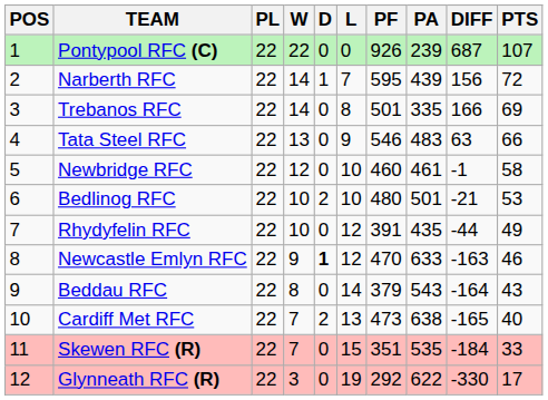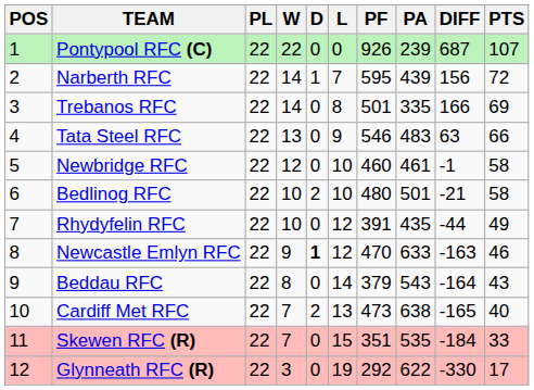 <table class="wikitable">
 <tr>
 <th>POS</th>
 <th>TEAM</th>
 <th>PL</th>
 <th>W</th>
 <th>D</th>
 <th>L</th>
 <th>PF</th>
 <th>PA</th>
 <th>DIFF</th>
 <th>PTS</th>
 </tr>
 <tr>
 <td style="background: #bcf3bb">1</td>
 <td style="background: #bcf3bb"><a href='#'>Pontypool RFC</a> <strong>(C)</strong></td>
 <td style="background: #bcf3bb">22</td>
 <td style="background: #bcf3bb">22</td>
 <td style="background: #bcf3bb">0</td>
 <td style="background: #bcf3bb">0</td>
 <td style="background: #bcf3bb">926</td>
 <td style="background: #bcf3bb">239</td>
 <td style="background: #bcf3bb">687</td>
 <td style="background: #bcf3bb">107</td>
 </tr>
 <tr>
 <td>2</td>
 <td><a href='#'>Narberth RFC</a></td>
 <td>22</td>
 <td>14</td>
 <td>1</td>
 <td>7</td>
 <td>595</td>
 <td>439</td>
 <td>156</td>
 <td>72</td>
 </tr>
 <tr>
 <td>3</td>
 <td><a href='#'>Trebanos RFC</a></td>
 <td>22</td>
 <td>14</td>
 <td>0</td>
 <td>8</td>
 <td>501</td>
 <td>335</td>
 <td>166</td>
 <td>69</td>
 </tr>
 <tr>
 <td>4</td>
 <td><a href='#'>Tata Steel RFC</a></td>
 <td>22</td>
 <td>13</td>
 <td>0</td>
 <td>9</td>
 <td>546</td>
 <td>483</td>
 <td>63</td>
 <td>66</td>
 </tr>
 <tr>
 <td>5</td>
 <td><a href='#'>Newbridge RFC</a></td>
 <td>22</td>
 <td>12</td>
 <td>0</td>
 <td>10</td>
 <td>460</td>
 <td>461</td>
 <td>-1</td>
 <td>58</td>
 </tr>
 <tr>
 <td>6</td>
 <td><a href='#'>Bedlinog RFC</a></td>
 <td>22</td>
 <td>10</td>
 <td>2</td>
 <td>10</td>
 <td>480</td>
 <td>501</td>
 <td>-21</td>
-<td>53</td>
+<td>58</td>
 </tr>
 <tr>
 <td>7</td>
 <td><a href='#'>Rhydyfelin RFC</a></td>
 <td>22</td>
 <td>10</td>
 <td>0</td>
 <td>12</td>
 <td>391</td>
 <td>435</td>
 <td>-44</td>
 <td>49</td>
 </tr>
 <tr>
 <td>8</td>
 <td><a href='#'>Newcastle Emlyn RFC</a></td>
 <td>22</td>
 <td>9</td>
 <td><strong>1</strong></td>
 <td>12</td>
 <td>470</td>
 <td>633</td>
 <td>-163</td>
 <td>46</td>
 </tr>
 <tr>
 <td>9</td>
 <td><a href='#'>Beddau RFC</a></td>
 <td>22</td>
 <td>8</td>
 <td>0</td>
 <td>14</td>
 <td>379</td>
 <td>543</td>
 <td>-164</td>
 <td>43</td>
 </tr>
 <tr>
 <td>10</td>
 <td><a href='#'>Cardiff Met RFC</a></td>
 <td>22</td>
 <td>7</td>
 <td>2</td>
 <td>13</td>
 <td>473</td>
 <td>638</td>
 <td>-165</td>
 <td>40</td>
 </tr>
 <tr>
 <td style="background: #ffbbba">11</td>
 <td style="background: #ffbbba"><a href='#'>Skewen RFC</a> <strong>(R)</strong></td>
 <td style="background: #ffbbba">22</td>
 <td style="background: #ffbbba">7</td>
 <td style="background: #ffbbba">0</td>
 <td style="background: #ffbbba">15</td>
 <td style="background: #ffbbba">351</td>
 <td style="background: #ffbbba">535</td>
 <td style="background: #ffbbba">-184</td>
 <td style="background: #ffbbba">33</td>
 </tr>
 <tr>
 <td style="background: #ffbbba">12</td>
 <td style="background: #ffbbba"><a href='#'>Glynneath RFC</a> <strong>(R)</strong></td>
 <td style="background: #ffbbba">22</td>
 <td style="background: #ffbbba">3</td>
 <td style="background: #ffbbba">0</td>
 <td style="background: #ffbbba">19</td>
 <td style="background: #ffbbba">292</td>
 <td style="background: #ffbbba">622</td>
 <td style="background: #ffbbba">-330</td>
 <td style="background: #ffbbba">17</td>
 </tr>
 </table>
